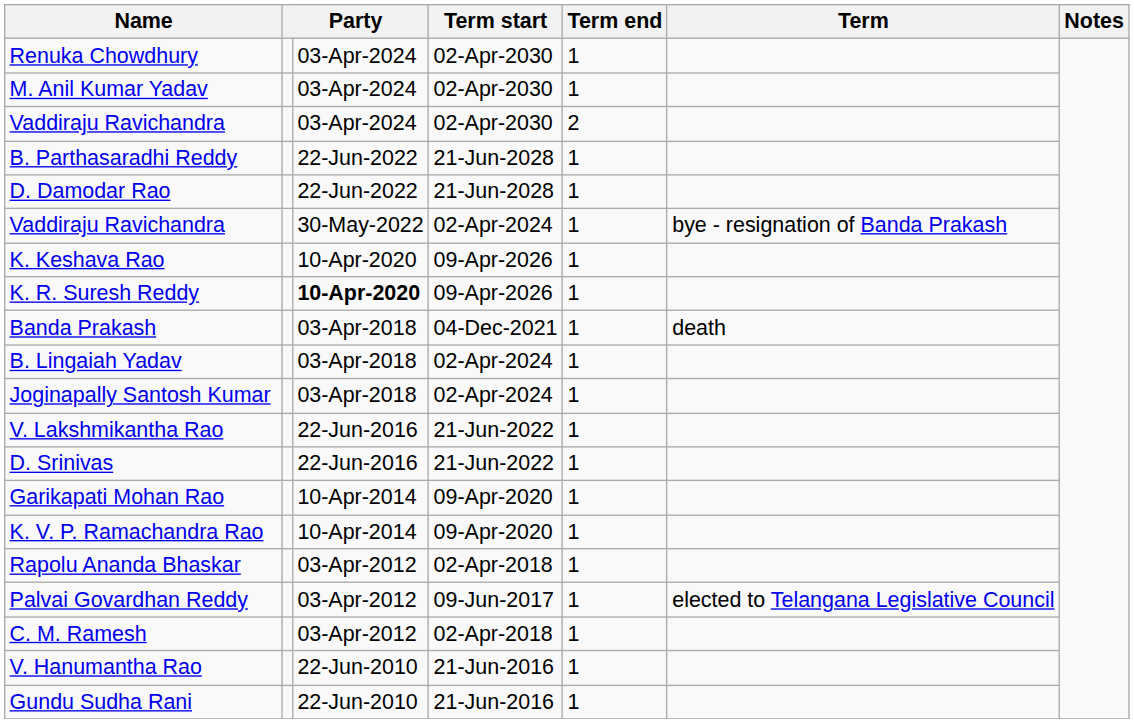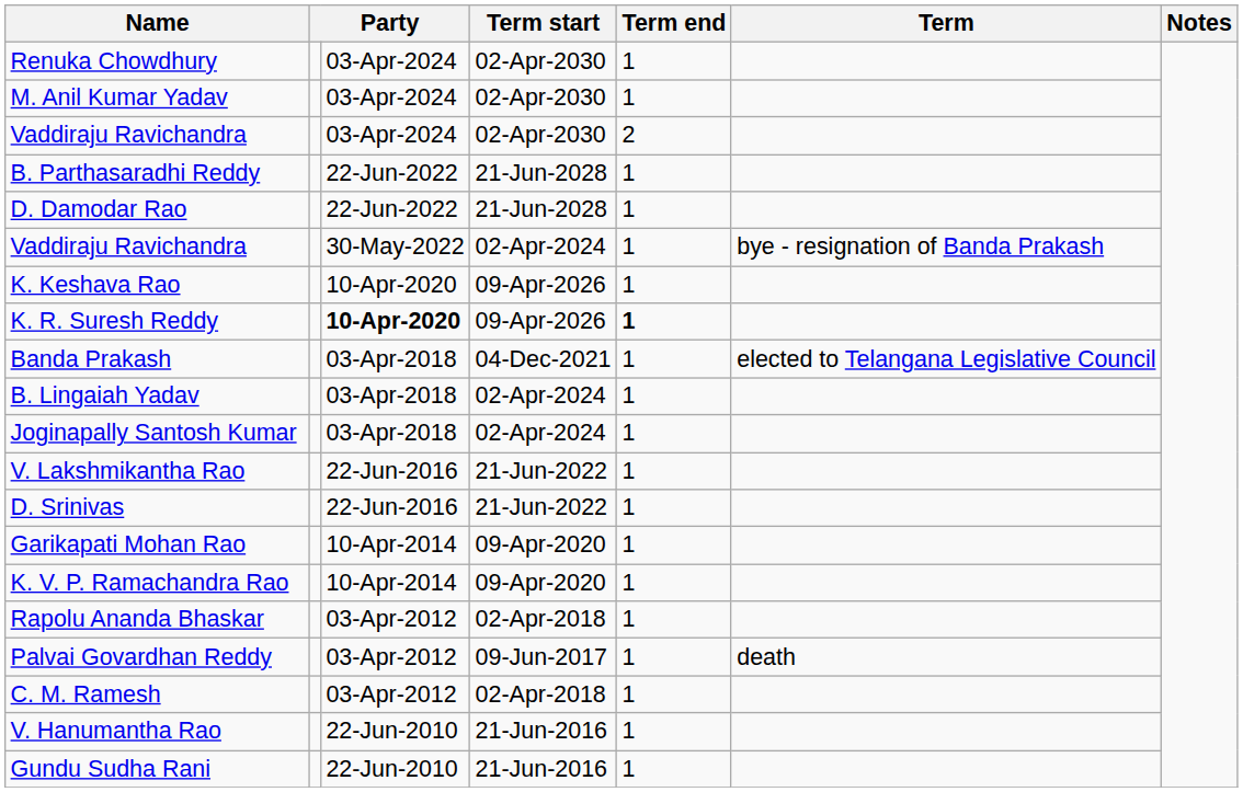 <table class="wikitable sortable">
 <tr>
 <th style="width:200px">Name</th>
 <th colspan="2">Party</th>
 <th>Term start</th>
 <th>Term end</th>
 <th>Term</th>
 <th>Notes</th>
 </tr>
 <tr>
 <td><a href='#'>Renuka Chowdhury</a></td>
 <td></td>
 <td>03-Apr-2024</td>
 <td>02-Apr-2030</td>
 <td>1</td>
 <td></td>
 </tr>
 <tr>
 <td><a href='#'>M. Anil Kumar Yadav</a></td>
 <td></td>
 <td>03-Apr-2024</td>
 <td>02-Apr-2030</td>
 <td>1</td>
 <td></td>
 </tr>
 <tr>
 <td><a href='#'>Vaddiraju Ravichandra</a></td>
 <td></td>
 <td>03-Apr-2024</td>
 <td>02-Apr-2030</td>
 <td>2</td>
 <td></td>
 </tr>
 <tr>
 <td><a href='#'>B. Parthasaradhi Reddy</a></td>
 <td></td>
 <td>22-Jun-2022</td>
 <td>21-Jun-2028</td>
 <td>1</td>
 <td></td>
 </tr>
 <tr>
 <td><a href='#'>D. Damodar Rao</a></td>
 <td></td>
 <td>22-Jun-2022</td>
 <td>21-Jun-2028</td>
 <td>1</td>
 <td></td>
 </tr>
 <tr>
 <td><a href='#'>Vaddiraju Ravichandra</a></td>
 <td></td>
 <td>30-May-2022</td>
 <td>02-Apr-2024</td>
 <td>1</td>
 <td>bye - resignation of <a href='#'>Banda Prakash</a></td>
 </tr>
 <tr>
 <td><a href='#'>K. Keshava Rao</a></td>
 <td></td>
 <td>10-Apr-2020</td>
 <td>09-Apr-2026</td>
 <td>1</td>
 <td></td>
 </tr>
 <tr>
 <td><a href='#'>K. R. Suresh Reddy</a></td>
 <td></td>
 <td><strong>10-Apr-2020</strong></td>
 <td>09-Apr-2026</td>
-<td>1</td>
+<td><strong>1</strong></td>
 <td></td>
 </tr>
 <tr>
 <td><a href='#'>Banda Prakash</a></td>
 <td></td>
 <td>03-Apr-2018</td>
 <td>04-Dec-2021</td>
 <td>1</td>
-<td>death</td>
+<td>elected to <a href='#'>Telangana Legislative Council</a></td>
 </tr>
 <tr>
 <td><a href='#'>B. Lingaiah Yadav</a></td>
 <td></td>
 <td>03-Apr-2018</td>
 <td>02-Apr-2024</td>
 <td>1</td>
 <td></td>
 </tr>
 <tr>
 <td><a href='#'>Joginapally Santosh Kumar</a></td>
 <td></td>
 <td>03-Apr-2018</td>
 <td>02-Apr-2024</td>
 <td>1</td>
 <td></td>
 </tr>
 <tr>
 <td><a href='#'>V. Lakshmikantha Rao</a></td>
 <td></td>
 <td>22-Jun-2016</td>
 <td>21-Jun-2022</td>
 <td>1</td>
 <td></td>
 </tr>
 <tr>
 <td><a href='#'>D. Srinivas</a></td>
 <td></td>
 <td>22-Jun-2016</td>
 <td>21-Jun-2022</td>
 <td>1</td>
 <td></td>
 </tr>
 <tr>
 <td><a href='#'>Garikapati Mohan Rao</a></td>
 <td></td>
 <td>10-Apr-2014</td>
 <td>09-Apr-2020</td>
 <td>1</td>
 <td></td>
 </tr>
 <tr>
 <td><a href='#'>K. V. P. Ramachandra Rao</a></td>
 <td></td>
 <td>10-Apr-2014</td>
 <td>09-Apr-2020</td>
 <td>1</td>
 <td></td>
 </tr>
 <tr>
 <td><a href='#'>Rapolu Ananda Bhaskar</a></td>
 <td></td>
 <td>03-Apr-2012</td>
 <td>02-Apr-2018</td>
 <td>1</td>
 <td></td>
 </tr>
 <tr>
 <td><a href='#'>Palvai Govardhan Reddy</a></td>
 <td></td>
 <td>03-Apr-2012</td>
 <td>09-Jun-2017</td>
 <td>1</td>
-<td>elected to <a href='#'>Telangana Legislative Council</a></td>
+<td>death</td>
 </tr>
 <tr>
 <td><a href='#'>C. M. Ramesh</a></td>
 <td></td>
 <td>03-Apr-2012</td>
 <td>02-Apr-2018</td>
 <td>1</td>
 <td></td>
 </tr>
 <tr>
 <td><a href='#'>V. Hanumantha Rao</a></td>
 <td></td>
 <td>22-Jun-2010</td>
 <td>21-Jun-2016</td>
 <td>1</td>
 <td></td>
 </tr>
 <tr>
 <td><a href='#'>Gundu Sudha Rani</a></td>
 <td></td>
 <td>22-Jun-2010</td>
 <td>21-Jun-2016</td>
 <td>1</td>
 <td></td>
 </tr>
 </table>
